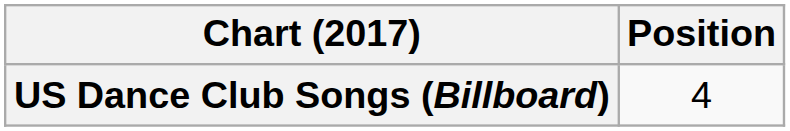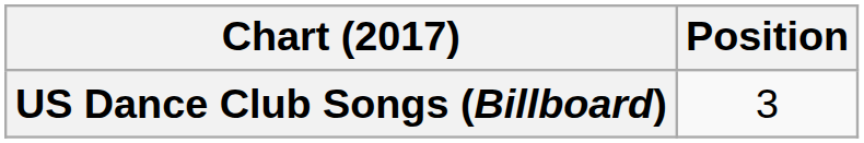 <table class="wikitable plainrowheaders" style="text-align:center">
 <tr>
 <th scope="col">Chart (2017)</th>
 <th scope="col">Position</th>
 </tr>
 <tr>
 <th scope="row">US Dance Club Songs (<em>Billboard</em>)</th>
-<td>4</td>
+<td>3</td>
 </tr>
 </table>
